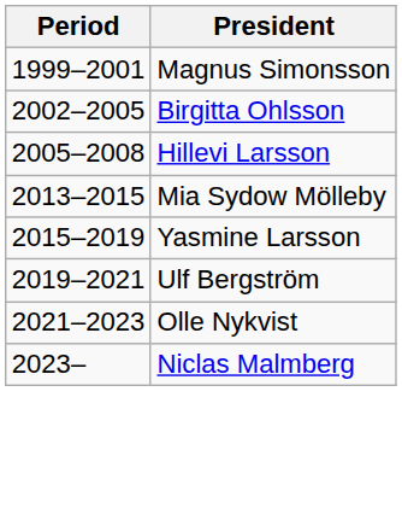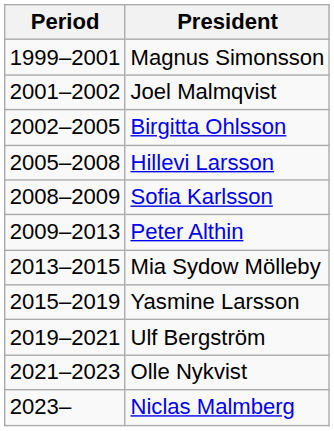 <table class="wikitable">
 <tr>
 <th>Period</th>
 <th>President</th>
 </tr>
 <tr>
 <td>1999–2001</td>
 <td>Magnus Simonsson</td>
 </tr>
 <tr>
+<td>2001–2002</td>
+<td>Joel Malmqvist</td>
+</tr>
+<tr>
 <td>2002–2005</td>
 <td><a href='#'>Birgitta Ohlsson</a></td>
 </tr>
 <tr>
 <td>2005–2008</td>
 <td><a href='#'>Hillevi Larsson</a></td>
+</tr>
+<tr>
+<td>2008–2009</td>
+<td><a href='#'>Sofia Karlsson</a></td>
+</tr>
+<tr>
+<td>2009–2013</td>
+<td><a href='#'>Peter Althin</a></td>
 </tr>
 <tr>
 <td>2013–2015</td>
 <td>Mia Sydow Mölleby</td>
 </tr>
 <tr>
 <td>2015–2019</td>
 <td>Yasmine Larsson</td>
 </tr>
 <tr>
 <td>2019–2021</td>
 <td>Ulf Bergström</td>
 </tr>
 <tr>
 <td>2021–2023</td>
 <td>Olle Nykvist</td>
 </tr>
 <tr>
 <td>2023–</td>
 <td><a href='#'>Niclas Malmberg</a></td>
 </tr>
 </table>
